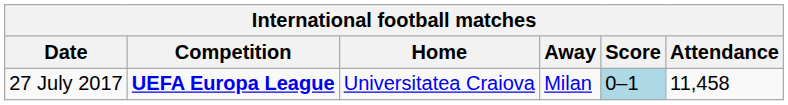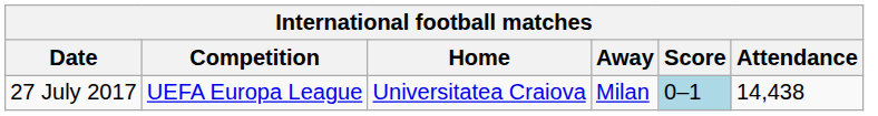 <table class="wikitable" style="text-align: left;font-size:100%;">
 <tr>
 <th colspan=6>International football matches</th>
 </tr>
 <tr>
 <th>Date</th>
 <th>Competition</th>
 <th>Home</th>
 <th>Away</th>
 <th>Score</th>
 <th>Attendance</th>
 </tr>
 <tr>
 <td>27 July 2017</td>
-<td><strong><a href='#'>UEFA Europa League</a></strong></td>
+<td><a href='#'>UEFA Europa League</a></td>
 <td> <a href='#'>Universitatea Craiova</a></td>
 <td> <a href='#'>Milan</a></td>
 <td style="background: lightblue;">0–1</td>
-<td>11,458</td>
+<td>14,438</td>
 </tr>
 </table>
